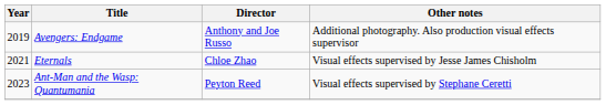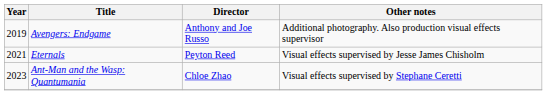 <table class="wikitable">
 <tr>
 <th>Year</th>
 <th>Title</th>
 <th>Director</th>
 <th>Other notes</th>
 </tr>
 <tr>
 <td>2019</td>
 <td><em><a href='#'>Avengers: Endgame</a></em></td>
 <td><a href='#'>Anthony and Joe Russo</a></td>
 <td>Additional photography. Also production visual effects supervisor</td>
 </tr>
 <tr>
 <td>2021</td>
 <td><em><a href='#'>Eternals</a></em></td>
-<td><a href='#'>Chloe Zhao</a></td>
+<td><a href='#'>Peyton Reed</a></td>
 <td>Visual effects supervised by Jesse James Chisholm</td>
 </tr>
 <tr>
 <td>2023</td>
 <td><em><a href='#'>Ant-Man and the Wasp: Quantumania</a></em></td>
-<td><a href='#'>Peyton Reed</a></td>
+<td><a href='#'>Chloe Zhao</a></td>
 <td>Visual effects supervised by <a href='#'>Stephane Ceretti</a></td>
 </tr>
 <tr>
 </tr>
 </table>
